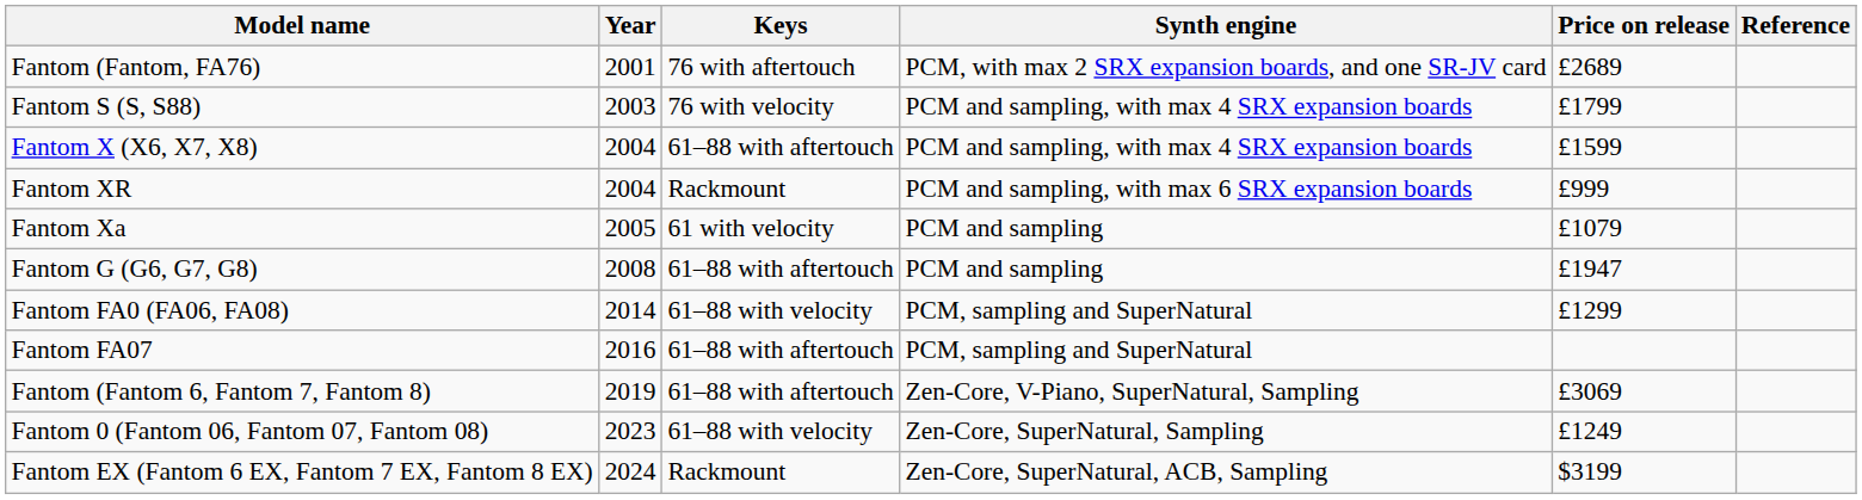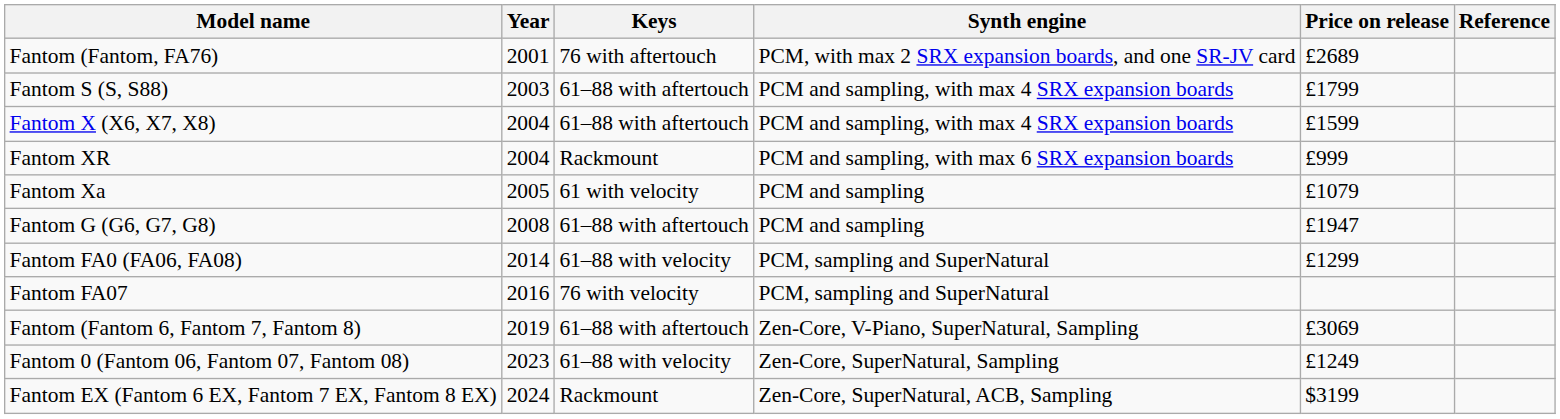 <table class="wikitable sortable">
 <tr>
 <th>Model name</th>
 <th>Year</th>
 <th>Keys</th>
 <th>Synth engine</th>
 <th>Price on release</th>
 <th>Reference</th>
 </tr>
 <tr>
 <td>Fantom (Fantom, FA76)</td>
 <td>2001</td>
 <td>76 with aftertouch</td>
 <td>PCM, with max 2 <a href='#'>SRX expansion boards</a>, and one <a href='#'>SR-JV</a> card</td>
 <td>£2689</td>
 <td></td>
 </tr>
 <tr>
 <td>Fantom S (S, S88)</td>
 <td>2003</td>
-<td>76 with velocity</td>
+<td>61–88 with aftertouch</td>
 <td>PCM and sampling, with max 4 <a href='#'>SRX expansion boards</a></td>
 <td>£1799</td>
 <td></td>
 </tr>
 <tr>
 <td><a href='#'>Fantom X</a> (X6, X7, X8)</td>
 <td>2004</td>
 <td>61–88 with aftertouch</td>
 <td>PCM and sampling, with max 4 <a href='#'>SRX expansion boards</a></td>
 <td>£1599</td>
 <td></td>
 </tr>
 <tr>
 <td>Fantom XR</td>
 <td>2004</td>
 <td>Rackmount</td>
 <td>PCM and sampling, with max 6 <a href='#'>SRX expansion boards</a></td>
 <td>£999</td>
 <td></td>
 </tr>
 <tr>
 <td>Fantom Xa</td>
 <td>2005</td>
 <td>61 with velocity</td>
 <td>PCM and sampling</td>
 <td>£1079</td>
 <td></td>
 </tr>
 <tr>
 <td>Fantom G (G6, G7, G8)</td>
 <td>2008</td>
 <td>61–88 with aftertouch</td>
 <td>PCM and sampling</td>
 <td>£1947</td>
 <td></td>
 </tr>
 <tr>
 <td>Fantom FA0 (FA06, FA08)</td>
 <td>2014</td>
 <td>61–88 with velocity</td>
 <td>PCM, sampling and SuperNatural</td>
 <td>£1299</td>
 <td></td>
 </tr>
 <tr>
 <td>Fantom FA07</td>
 <td>2016</td>
-<td>61–88 with aftertouch</td>
+<td>76 with velocity</td>
 <td>PCM, sampling and SuperNatural</td>
 <td></td>
 <td></td>
 </tr>
 <tr>
 <td>Fantom (Fantom 6, Fantom 7, Fantom 8)</td>
 <td>2019</td>
 <td>61–88 with aftertouch</td>
 <td>Zen-Core, V-Piano, SuperNatural, Sampling</td>
 <td>£3069</td>
 <td></td>
 </tr>
 <tr>
 <td>Fantom 0 (Fantom 06, Fantom 07, Fantom 08)</td>
 <td>2023</td>
 <td>61–88 with velocity</td>
 <td>Zen-Core, SuperNatural, Sampling</td>
 <td>£1249</td>
 <td></td>
 </tr>
 <tr>
 <td>Fantom EX (Fantom 6 EX, Fantom 7 EX, Fantom 8 EX)</td>
 <td>2024</td>
 <td>Rackmount</td>
 <td>Zen-Core, SuperNatural, ACB, Sampling</td>
 <td>$3199</td>
 <td></td>
 </tr>
 </table>
